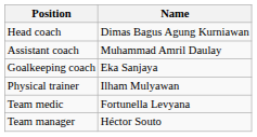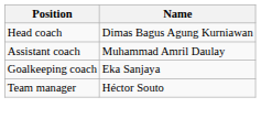 <table class="wikitable">
 <tr>
 <th>Position</th>
 <th>Name</th>
 </tr>
 <tr>
 <td>Head coach</td>
 <td> Dimas Bagus Agung Kurniawan</td>
 </tr>
 <tr>
 <td>Assistant coach</td>
 <td> Muhammad Amril Daulay</td>
 </tr>
 <tr>
 <td>Goalkeeping coach</td>
 <td> Eka Sanjaya</td>
 </tr>
 <tr>
-<td>Physical trainer</td>
-<td> Ilham Mulyawan</td>
-</tr>
-<tr>
-<td>Team medic</td>
-<td> Fortunella Levyana</td>
-</tr>
-<tr>
 <td>Team manager</td>
 <td> Héctor Souto</td>
 </tr>
 </table>
